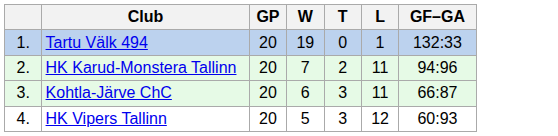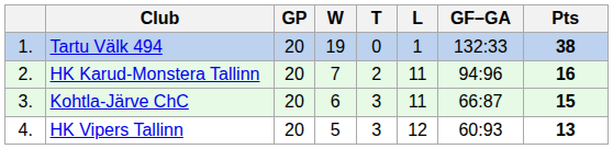 <table class="wikitable">
 <tr>
 <th width="30"></th>
 <th width="200">Club</th>
 <th width="30">GP</th>
 <th width="30">W</th>
 <th width="30">T</th>
 <th width="30">L</th>
 <th width="70">GF–GA</th>
+<th width="70">Pts</th>
 </tr>
 <tr bgcolor="#BCD2EE" align="center">
 <td>1.</td>
 <td align="left"><a href='#'>Tartu Välk 494</a></td>
 <td>20</td>
 <td>19</td>
 <td>0</td>
 <td>1</td>
 <td>132:33</td>
+<td><strong>38</strong></td>
 </tr>
 <tr bgcolor="#e6fae6" align="center">
 <td>2.</td>
 <td align="left"><a href='#'>HK Karud-Monstera Tallinn</a></td>
 <td>20</td>
 <td>7</td>
 <td>2</td>
 <td>11</td>
 <td>94:96</td>
+<td><strong>16</strong></td>
 </tr>
 <tr bgcolor="#e6fae6" align="center">
 <td>3.</td>
 <td align="left"><a href='#'>Kohtla-Järve ChC</a></td>
 <td>20</td>
 <td>6</td>
 <td>3</td>
 <td>11</td>
 <td>66:87</td>
+<td><strong>15</strong></td>
 </tr>
 <tr bgcolor="#FFFFFF" align="center">
 <td>4.</td>
 <td align="left"><a href='#'>HK Vipers Tallinn</a></td>
 <td>20</td>
 <td>5</td>
 <td>3</td>
 <td>12</td>
 <td>60:93</td>
+<td><strong>13</strong></td>
 </tr>
 </table>
